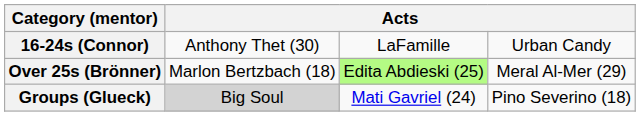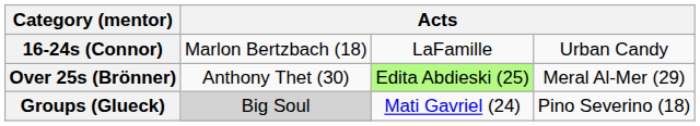 <table class="wikitable" style="font-size:90%; text-align:center">
 <tr>
 <th>Category (mentor)</th>
 <th colspan="4">Acts</th>
 </tr>
 <tr>
 <th>16-24s (Connor)</th>
-<td>Anthony Thet (30)</td>
+<td>Marlon Bertzbach (18)</td>
 <td>LaFamille</td>
 <td>Urban Candy</td>
 </tr>
 <tr>
 <th>Over 25s (Brönner)</th>
-<td>Marlon Bertzbach (18)</td>
+<td>Anthony Thet (30)</td>
 <td style="background:#B4FB84">Edita Abdieski (25)</td>
 <td>Meral Al-Mer (29)</td>
 </tr>
 <tr>
 <th>Groups (Glueck)</th>
 <td style="background:lightgrey">Big Soul</td>
 <td><a href='#'>Mati Gavriel</a> (24)</td>
 <td>Pino Severino (18)</td>
 </tr>
 </table>
